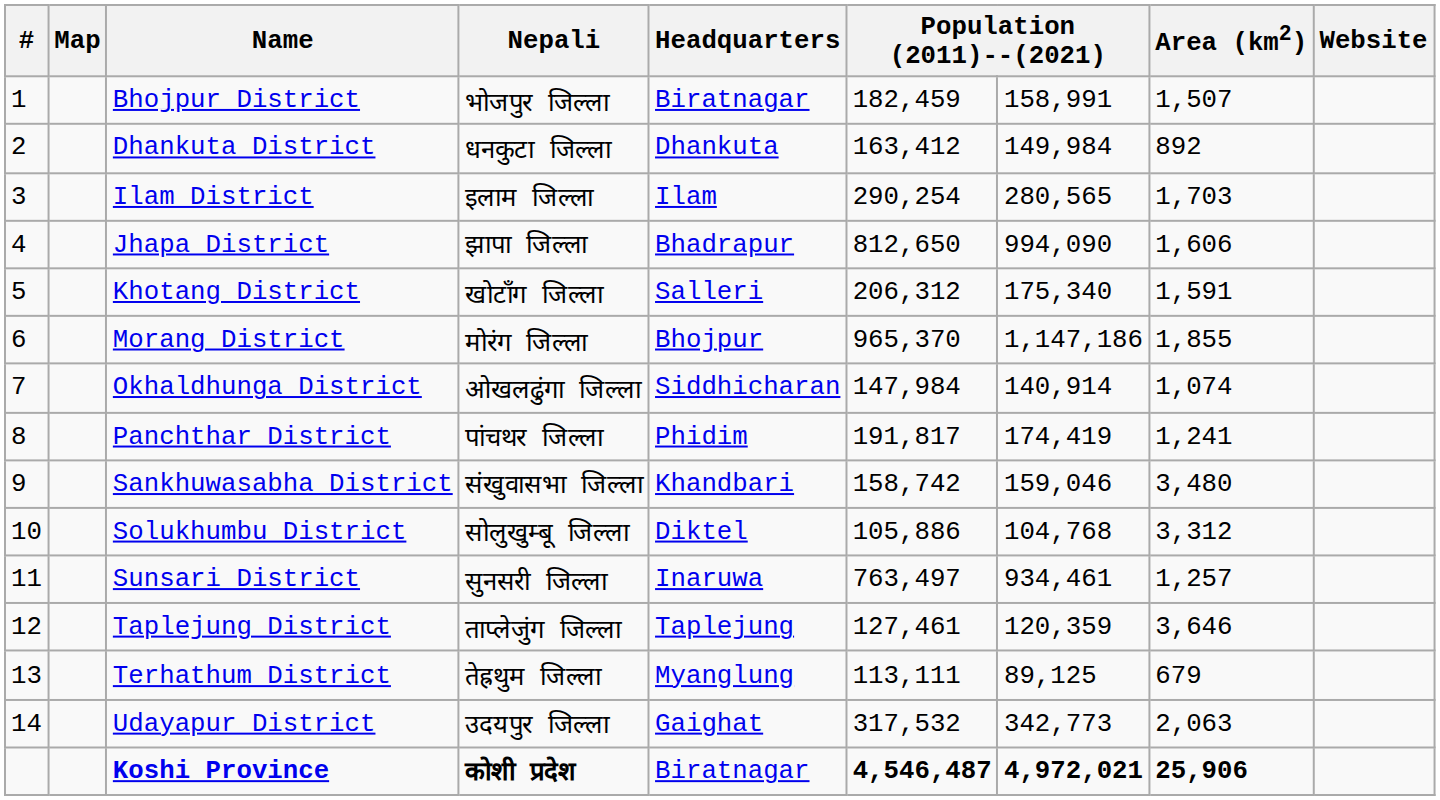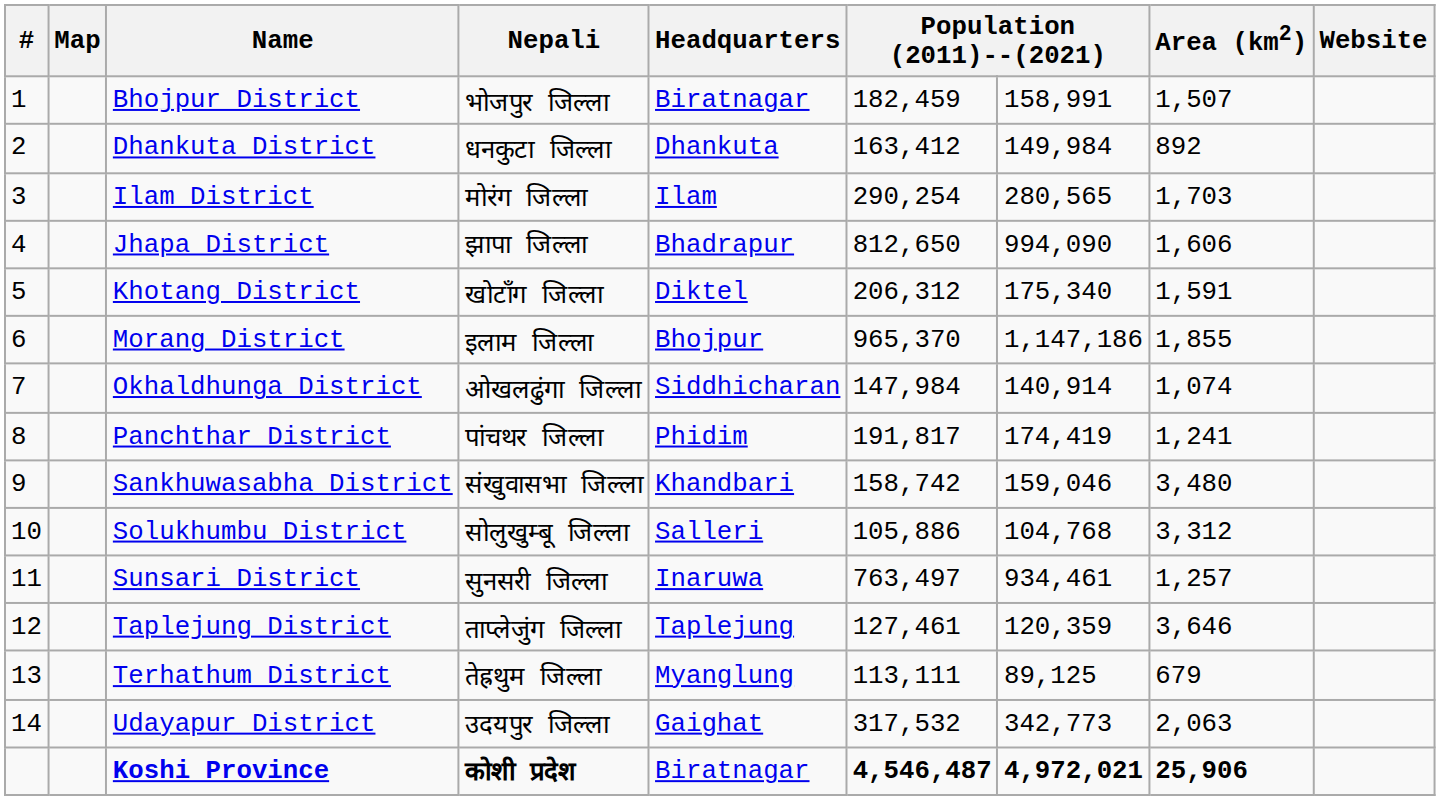 <table class="wikitable sortable">
 <tr>
 <th>#</th>
 <th>Map</th>
 <th>Name</th>
 <th>Nepali</th>
 <th>Headquarters</th>
 <th colspan=2>Population<br>(2011)--(2021)</th>
 <th>Area (km<sup>2</sup>)</th>
 <th>Website</th>
 </tr>
 <tr>
 <td>1</td>
 <td></td>
 <td><a href='#'>Bhojpur District</a></td>
 <td>भोजपुर जिल्ला</td>
 <td><a href='#'>Biratnagar</a></td>
 <td>182,459</td>
 <td>158,991</td>
 <td>1,507</td>
 <td></td>
 </tr>
 <tr>
 <td>2</td>
 <td></td>
 <td><a href='#'>Dhankuta District</a></td>
 <td>धनकुटा जिल्ला</td>
 <td><a href='#'>Dhankuta</a></td>
 <td>163,412</td>
 <td>149,984</td>
 <td>892</td>
 <td></td>
 </tr>
 <tr>
 <td>3</td>
 <td></td>
 <td><a href='#'>Ilam District</a></td>
-<td>इलाम जिल्ला</td>
+<td>मोरंग जिल्ला</td>
 <td><a href='#'>Ilam</a></td>
 <td>290,254</td>
 <td>280,565</td>
 <td>1,703</td>
 <td></td>
 </tr>
 <tr>
 <td>4</td>
 <td></td>
 <td><a href='#'>Jhapa District</a></td>
 <td>झापा जिल्ला</td>
 <td><a href='#'>Bhadrapur</a></td>
 <td>812,650</td>
 <td>994,090</td>
 <td>1,606</td>
 <td></td>
 </tr>
 <tr>
 <td>5</td>
 <td></td>
 <td><a href='#'>Khotang District</a></td>
 <td>खोटाँग जिल्ला</td>
-<td><a href='#'>Salleri</a></td>
+<td><a href='#'>Diktel</a></td>
 <td>206,312</td>
 <td>175,340</td>
 <td>1,591</td>
 <td></td>
 </tr>
 <tr>
 <td>6</td>
 <td></td>
 <td><a href='#'>Morang District</a></td>
-<td>मोरंग जिल्ला</td>
+<td>इलाम जिल्ला</td>
 <td><a href='#'>Bhojpur</a></td>
 <td>965,370</td>
 <td>1,147,186</td>
 <td>1,855</td>
 <td></td>
 </tr>
 <tr>
 <td>7</td>
 <td></td>
 <td><a href='#'>Okhaldhunga District</a></td>
 <td>ओखलढुंगा जिल्ला</td>
 <td><a href='#'>Siddhicharan</a></td>
 <td>147,984</td>
 <td>140,914</td>
 <td>1,074</td>
 <td></td>
 </tr>
 <tr>
 <td>8</td>
 <td></td>
 <td><a href='#'>Panchthar District</a></td>
 <td>पांचथर जिल्ला</td>
 <td><a href='#'>Phidim</a></td>
 <td>191,817</td>
 <td>174,419</td>
 <td>1,241</td>
 <td></td>
 </tr>
 <tr>
 <td>9</td>
 <td></td>
 <td><a href='#'>Sankhuwasabha District</a></td>
 <td>संखुवासभा जिल्ला</td>
 <td><a href='#'>Khandbari</a></td>
 <td>158,742</td>
 <td>159,046</td>
 <td>3,480</td>
 <td></td>
 </tr>
 <tr>
 <td>10</td>
 <td></td>
 <td><a href='#'>Solukhumbu District</a></td>
 <td>सोलुखुम्बू जिल्ला</td>
-<td><a href='#'>Diktel</a></td>
+<td><a href='#'>Salleri</a></td>
 <td>105,886</td>
 <td>104,768</td>
 <td>3,312</td>
 <td></td>
 </tr>
 <tr>
 <td>11</td>
 <td></td>
 <td><a href='#'>Sunsari District</a></td>
 <td>सुनसरी जिल्ला</td>
 <td><a href='#'>Inaruwa</a></td>
 <td>763,497</td>
 <td>934,461</td>
 <td>1,257</td>
 <td></td>
 </tr>
 <tr>
 <td>12</td>
 <td></td>
 <td><a href='#'>Taplejung District</a></td>
 <td>ताप्लेजुंग जिल्ला</td>
 <td><a href='#'>Taplejung</a></td>
 <td>127,461</td>
 <td>120,359</td>
 <td>3,646</td>
 <td></td>
 </tr>
 <tr>
 <td>13</td>
 <td></td>
 <td><a href='#'>Terhathum District</a></td>
 <td>तेह्रथुम जिल्ला</td>
 <td><a href='#'>Myanglung</a></td>
 <td>113,111</td>
 <td>89,125</td>
 <td>679</td>
 <td></td>
 </tr>
 <tr>
 <td>14</td>
 <td></td>
 <td><a href='#'>Udayapur District</a></td>
 <td>उदयपुर जिल्ला</td>
 <td><a href='#'>Gaighat</a></td>
 <td>317,532</td>
 <td>342,773</td>
 <td>2,063</td>
 <td></td>
 </tr>
 <tr>
 <td></td>
 <td></td>
 <td><strong><a href='#'>Koshi Province</a></strong></td>
 <td><strong>कोशी प्रदेश</strong></td>
 <td><a href='#'>Biratnagar</a></td>
 <td><strong>4,546,487</strong></td>
 <td><strong>4,972,021</strong></td>
 <td><strong>25,906</strong></td>
 <td></td>
 </tr>
 </table>
